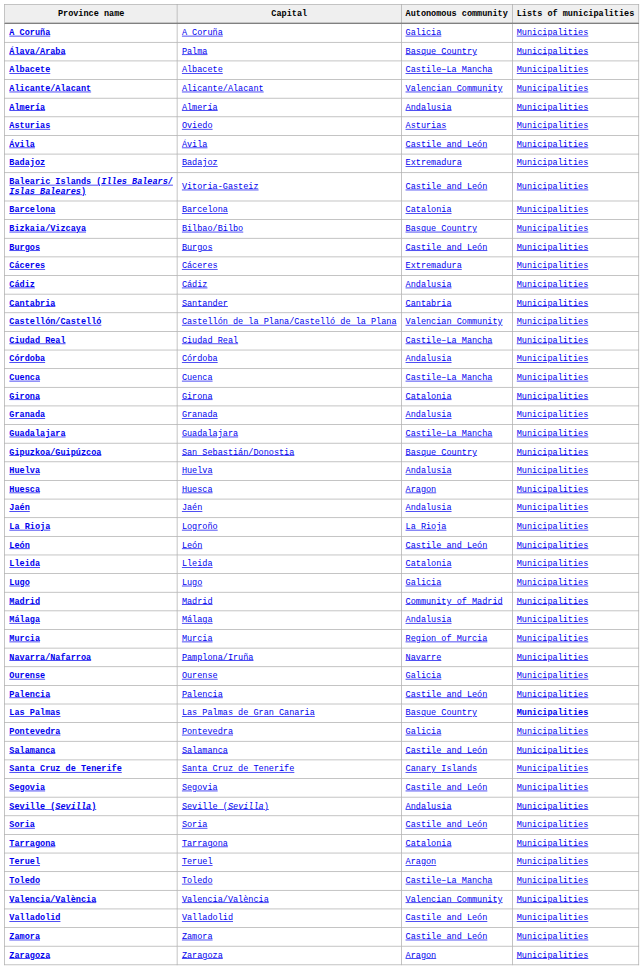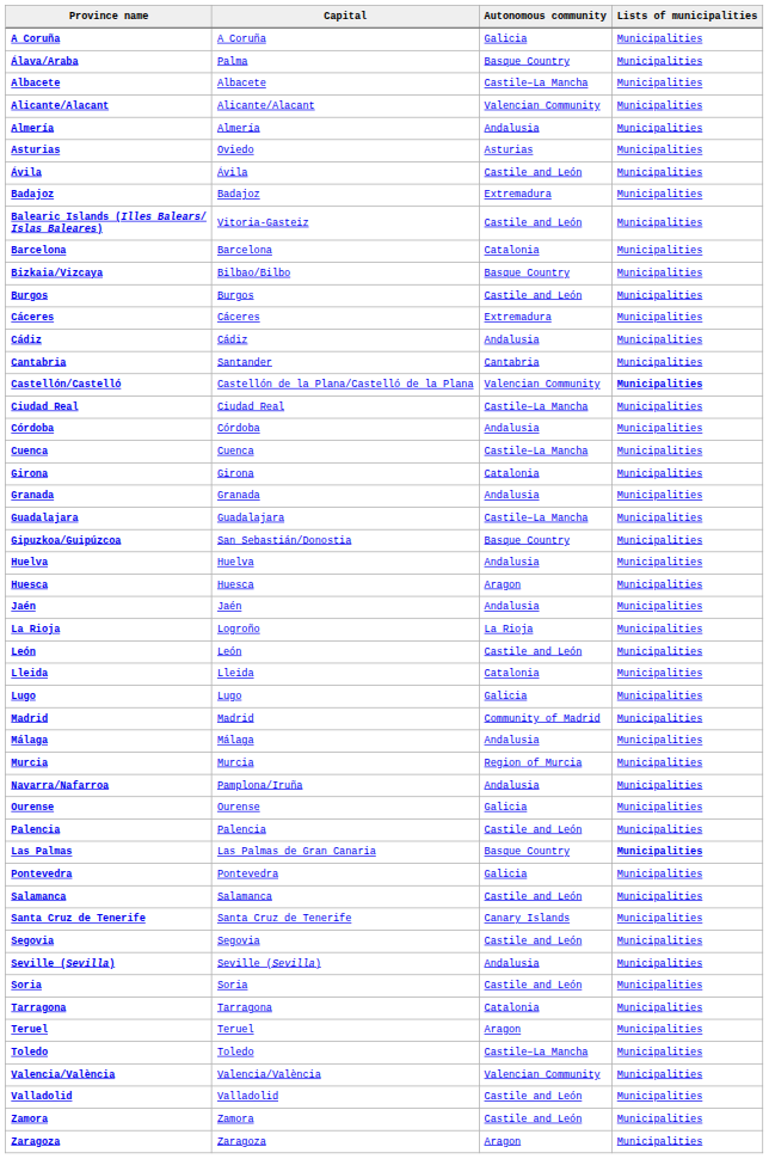 <table align=left border=1 cellpadding=6 cellspacing=0 style="margin: 0 0 0 1em; background: #ffffff; border: 1px #aaaaaa solid; border-collapse: collapse; text-align:left; font-size: 95%;">
 <tr style="text-align:center; background: #efefef; border-bottom:2px solid gray;">
 <th><strong>Province name</strong></th>
 <th><strong>Capital</strong></th>
 <th><strong>Autonomous community</strong></th>
 <th><strong>Lists of municipalities</strong></th>
 </tr>
 <tr>
 <td><strong><a href='#'>A Coruña</a></strong></td>
 <td><a href='#'>A Coruña</a></td>
 <td><a href='#'>Galicia</a></td>
 <td><a href='#'>Municipalities</a></td>
 </tr>
 <tr>
 <td><strong><a href='#'>Álava/Araba</a></strong></td>
 <td><a href='#'>Palma</a></td>
 <td><a href='#'>Basque Country</a></td>
 <td><a href='#'>Municipalities</a></td>
 </tr>
 <tr>
 <td><strong><a href='#'>Albacete</a></strong></td>
 <td><a href='#'>Albacete</a></td>
 <td><a href='#'>Castile–La Mancha</a></td>
 <td><a href='#'>Municipalities</a></td>
 </tr>
 <tr>
 <td><strong><a href='#'>Alicante/Alacant</a></strong></td>
 <td><a href='#'>Alicante/Alacant</a></td>
 <td><a href='#'>Valencian Community</a></td>
 <td><a href='#'>Municipalities</a></td>
 </tr>
 <tr>
 <td><strong><a href='#'>Almería</a></strong></td>
 <td><a href='#'>Almería</a></td>
 <td><a href='#'>Andalusia</a></td>
 <td><a href='#'>Municipalities</a></td>
 </tr>
 <tr>
 <td><strong><a href='#'>Asturias</a></strong></td>
 <td><a href='#'>Oviedo</a></td>
 <td><a href='#'>Asturias</a></td>
 <td><a href='#'>Municipalities</a></td>
 </tr>
 <tr>
 <td><strong><a href='#'>Ávila</a></strong></td>
 <td><a href='#'>Ávila</a></td>
 <td><a href='#'>Castile and León</a></td>
 <td><a href='#'>Municipalities</a></td>
 </tr>
 <tr>
 <td><strong><a href='#'>Badajoz</a></strong></td>
 <td><a href='#'>Badajoz</a></td>
 <td><a href='#'>Extremadura</a></td>
 <td><a href='#'>Municipalities</a></td>
 </tr>
 <tr>
 <td><strong><a href='#'>Balearic Islands (<em>Illes Balears</em>/<br><em>Islas Baleares</em>)</a></strong></td>
 <td><a href='#'>Vitoria-Gasteiz</a></td>
 <td><a href='#'>Castile and León</a></td>
 <td><a href='#'>Municipalities</a></td>
 </tr>
 <tr>
 <td><strong><a href='#'>Barcelona</a></strong></td>
 <td><a href='#'>Barcelona</a></td>
 <td><a href='#'>Catalonia</a></td>
 <td><a href='#'>Municipalities</a></td>
 </tr>
 <tr>
 <td><strong><a href='#'>Bizkaia/Vizcaya</a></strong></td>
 <td><a href='#'>Bilbao/Bilbo</a></td>
 <td><a href='#'>Basque Country</a></td>
 <td><a href='#'>Municipalities</a></td>
 </tr>
 <tr>
 <td><strong><a href='#'>Burgos</a></strong></td>
 <td><a href='#'>Burgos</a></td>
 <td><a href='#'>Castile and León</a></td>
 <td><a href='#'>Municipalities</a></td>
 </tr>
 <tr>
 <td><strong><a href='#'>Cáceres</a></strong></td>
 <td><a href='#'>Cáceres</a></td>
 <td><a href='#'>Extremadura</a></td>
 <td><a href='#'>Municipalities</a></td>
 </tr>
 <tr>
 <td><strong><a href='#'>Cádiz</a></strong></td>
 <td><a href='#'>Cádiz</a></td>
 <td><a href='#'>Andalusia</a></td>
 <td><a href='#'>Municipalities</a></td>
 </tr>
 <tr>
 <td><strong><a href='#'>Cantabria</a></strong></td>
 <td><a href='#'>Santander</a></td>
 <td><a href='#'>Cantabria</a></td>
 <td><a href='#'>Municipalities</a></td>
 </tr>
 <tr>
 <td><strong><a href='#'>Castellón/Castelló</a></strong></td>
 <td><a href='#'>Castellón de la Plana/Castelló de la Plana</a></td>
 <td><a href='#'>Valencian Community</a></td>
-<td><a href='#'>Municipalities</a></td>
+<td><strong><a href='#'>Municipalities</a></strong></td>
 </tr>
 <tr>
 <td><strong><a href='#'>Ciudad Real</a></strong></td>
 <td><a href='#'>Ciudad Real</a></td>
 <td><a href='#'>Castile–La Mancha</a></td>
 <td><a href='#'>Municipalities</a></td>
 </tr>
 <tr>
 <td><strong><a href='#'>Córdoba</a></strong></td>
 <td><a href='#'>Córdoba</a></td>
 <td><a href='#'>Andalusia</a></td>
 <td><a href='#'>Municipalities</a></td>
 </tr>
 <tr>
 <td><strong><a href='#'>Cuenca</a></strong></td>
 <td><a href='#'>Cuenca</a></td>
 <td><a href='#'>Castile–La Mancha</a></td>
 <td><a href='#'>Municipalities</a></td>
 </tr>
 <tr>
 <td><strong><a href='#'>Girona</a></strong></td>
 <td><a href='#'>Girona</a></td>
 <td><a href='#'>Catalonia</a></td>
 <td><a href='#'>Municipalities</a></td>
 </tr>
 <tr>
 <td><strong><a href='#'>Granada</a></strong></td>
 <td><a href='#'>Granada</a></td>
 <td><a href='#'>Andalusia</a></td>
 <td><a href='#'>Municipalities</a></td>
 </tr>
 <tr>
 <td><strong><a href='#'>Guadalajara</a></strong></td>
 <td><a href='#'>Guadalajara</a></td>
 <td><a href='#'>Castile–La Mancha</a></td>
 <td><a href='#'>Municipalities</a></td>
 </tr>
 <tr>
 <td><strong><a href='#'>Gipuzkoa/Guipúzcoa</a></strong></td>
 <td><a href='#'>San Sebastián/Donostia</a></td>
 <td><a href='#'>Basque Country</a></td>
 <td><a href='#'>Municipalities</a></td>
 </tr>
 <tr>
 <td><strong><a href='#'>Huelva</a></strong></td>
 <td><a href='#'>Huelva</a></td>
 <td><a href='#'>Andalusia</a></td>
 <td><a href='#'>Municipalities</a></td>
 </tr>
 <tr>
 <td><strong><a href='#'>Huesca</a></strong></td>
 <td><a href='#'>Huesca</a></td>
 <td><a href='#'>Aragon</a></td>
 <td><a href='#'>Municipalities</a></td>
 </tr>
 <tr>
 <td><strong><a href='#'>Jaén</a></strong></td>
 <td><a href='#'>Jaén</a></td>
 <td><a href='#'>Andalusia</a></td>
 <td><a href='#'>Municipalities</a></td>
 </tr>
 <tr>
 <td><strong><a href='#'>La Rioja</a></strong></td>
 <td><a href='#'>Logroño</a></td>
 <td><a href='#'>La Rioja</a></td>
 <td><a href='#'>Municipalities</a></td>
 </tr>
 <tr>
 <td><strong><a href='#'>León</a></strong></td>
 <td><a href='#'>León</a></td>
 <td><a href='#'>Castile and León</a></td>
 <td><a href='#'>Municipalities</a></td>
 </tr>
 <tr>
 <td><strong><a href='#'>Lleida</a></strong></td>
 <td><a href='#'>Lleida</a></td>
 <td><a href='#'>Catalonia</a></td>
 <td><a href='#'>Municipalities</a></td>
 </tr>
 <tr>
 <td><strong><a href='#'>Lugo</a></strong></td>
 <td><a href='#'>Lugo</a></td>
 <td><a href='#'>Galicia</a></td>
 <td><a href='#'>Municipalities</a></td>
 </tr>
 <tr>
 <td><strong><a href='#'>Madrid</a></strong></td>
 <td><a href='#'>Madrid</a></td>
 <td><a href='#'>Community of Madrid</a></td>
 <td><a href='#'>Municipalities</a></td>
 </tr>
 <tr>
 <td><strong><a href='#'>Málaga</a></strong></td>
 <td><a href='#'>Málaga</a></td>
 <td><a href='#'>Andalusia</a></td>
 <td><a href='#'>Municipalities</a></td>
 </tr>
 <tr>
 <td><strong><a href='#'>Murcia</a></strong></td>
 <td><a href='#'>Murcia</a></td>
 <td><a href='#'>Region of Murcia</a></td>
 <td><a href='#'>Municipalities</a></td>
 </tr>
 <tr>
 <td><strong><a href='#'>Navarra/Nafarroa</a></strong></td>
 <td><a href='#'> Pamplona/Iruña</a></td>
-<td><a href='#'>Navarre</a></td>
+<td><a href='#'>Andalusia</a></td>
 <td><a href='#'>Municipalities</a></td>
 </tr>
 <tr>
 <td><strong><a href='#'>Ourense</a></strong></td>
 <td><a href='#'>Ourense</a></td>
 <td><a href='#'>Galicia</a></td>
 <td><a href='#'>Municipalities</a></td>
 </tr>
 <tr>
 <td><strong><a href='#'>Palencia</a></strong></td>
 <td><a href='#'>Palencia</a></td>
 <td><a href='#'>Castile and León</a></td>
 <td><a href='#'>Municipalities</a></td>
 </tr>
 <tr>
 <td><strong><a href='#'>Las Palmas</a></strong></td>
 <td><a href='#'>Las Palmas de Gran Canaria</a></td>
 <td><a href='#'>Basque Country</a></td>
 <td><strong><a href='#'>Municipalities</a></strong></td>
 </tr>
 <tr>
 <td><strong><a href='#'>Pontevedra</a></strong></td>
 <td><a href='#'>Pontevedra</a></td>
 <td><a href='#'>Galicia</a></td>
 <td><a href='#'>Municipalities</a></td>
 </tr>
 <tr>
 <td><strong><a href='#'>Salamanca</a></strong></td>
 <td><a href='#'>Salamanca</a></td>
 <td><a href='#'>Castile and León</a></td>
 <td><a href='#'>Municipalities</a></td>
 </tr>
 <tr>
 <td><strong><a href='#'>Santa Cruz de Tenerife</a></strong></td>
 <td><a href='#'>Santa Cruz de Tenerife</a></td>
 <td><a href='#'>Canary Islands</a></td>
 <td><a href='#'>Municipalities</a></td>
 </tr>
 <tr>
 <td><strong><a href='#'>Segovia</a></strong></td>
 <td><a href='#'>Segovia</a></td>
 <td><a href='#'>Castile and León</a></td>
 <td><a href='#'>Municipalities</a></td>
 </tr>
 <tr>
 <td><strong><a href='#'>Seville (<em>Sevilla</em>)</a></strong></td>
 <td><a href='#'>Seville (<em>Sevilla</em>)</a></td>
 <td><a href='#'>Andalusia</a></td>
 <td><a href='#'>Municipalities</a></td>
 </tr>
 <tr>
 <td><strong><a href='#'>Soria</a></strong></td>
 <td><a href='#'>Soria</a></td>
 <td><a href='#'>Castile and León</a></td>
 <td><a href='#'>Municipalities</a></td>
 </tr>
 <tr>
 <td><strong><a href='#'>Tarragona</a></strong></td>
 <td><a href='#'>Tarragona</a></td>
 <td><a href='#'>Catalonia</a></td>
 <td><a href='#'>Municipalities</a></td>
 </tr>
 <tr>
 <td><strong><a href='#'>Teruel</a></strong></td>
 <td><a href='#'>Teruel</a></td>
 <td><a href='#'>Aragon</a></td>
 <td><a href='#'>Municipalities</a></td>
 </tr>
 <tr>
 <td><strong><a href='#'>Toledo</a></strong></td>
 <td><a href='#'>Toledo</a></td>
 <td><a href='#'>Castile–La Mancha</a></td>
 <td><a href='#'>Municipalities</a></td>
 </tr>
 <tr>
 <td><strong><a href='#'>Valencia/València</a></strong></td>
 <td><a href='#'>Valencia/València</a></td>
 <td><a href='#'>Valencian Community</a></td>
 <td><a href='#'>Municipalities</a></td>
 </tr>
 <tr>
 <td><strong><a href='#'>Valladolid</a></strong></td>
 <td><a href='#'>Valladolid</a></td>
 <td><a href='#'>Castile and León</a></td>
 <td><a href='#'>Municipalities</a></td>
 </tr>
 <tr>
 <td><strong><a href='#'>Zamora</a></strong></td>
 <td><a href='#'>Zamora</a></td>
 <td><a href='#'>Castile and León</a></td>
 <td><a href='#'>Municipalities</a></td>
 </tr>
 <tr>
 <td><strong><a href='#'>Zaragoza</a></strong></td>
 <td><a href='#'>Zaragoza</a></td>
 <td><a href='#'>Aragon</a></td>
 <td><a href='#'>Municipalities</a></td>
 </tr>
 </table>
